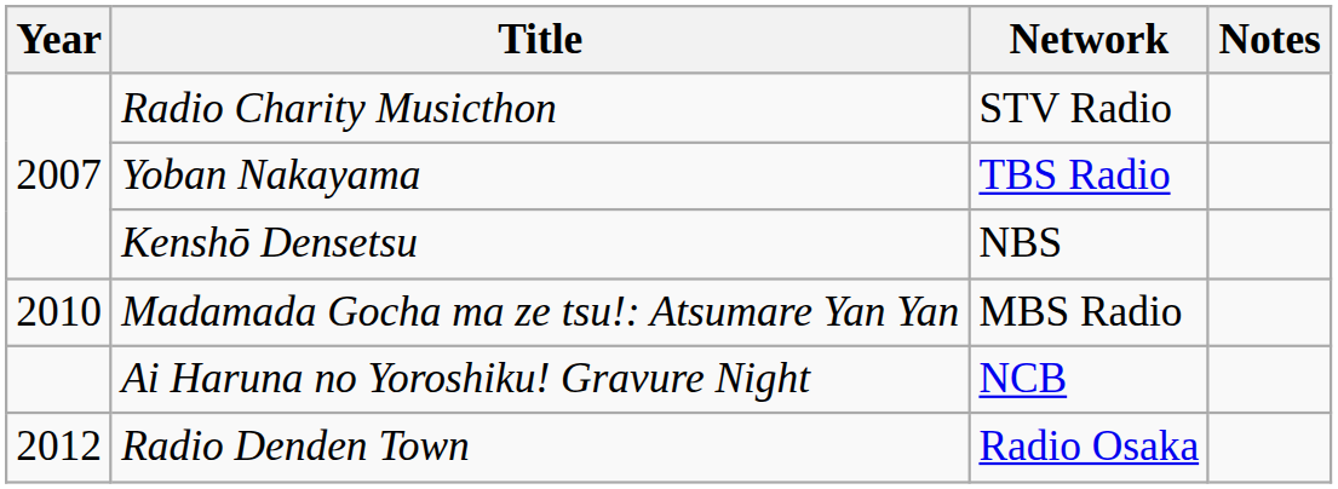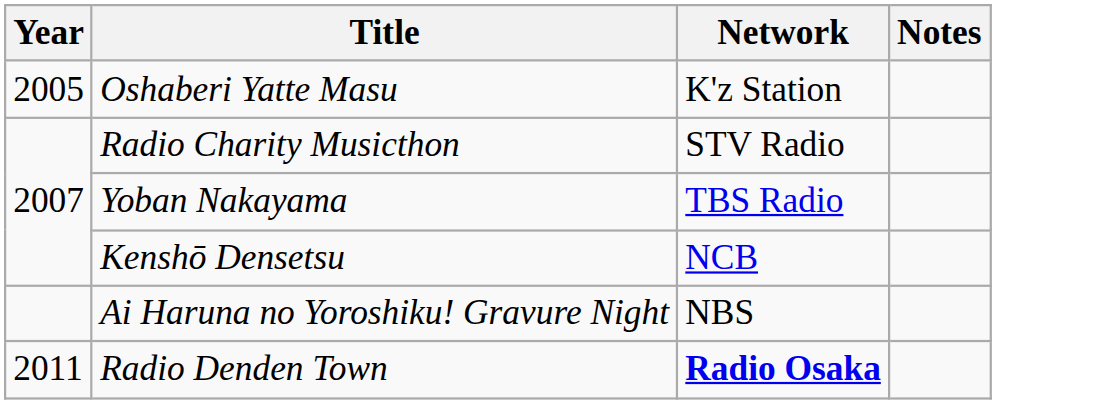 <table class="wikitable">
 <tr>
 <th>Year</th>
 <th>Title</th>
 <th>Network</th>
 <th>Notes</th>
+</tr>
+<tr>
+<td>2005</td>
+<td><em>Oshaberi Yatte Masu</em></td>
+<td>K'z Station</td>
+<td></td>
 </tr>
 <tr>
 <td rowspan="3">2007</td>
 <td><em>Radio Charity Musicthon</em></td>
 <td>STV Radio</td>
 <td></td>
 </tr>
 <tr>
 <td><em>Yoban Nakayama</em></td>
 <td><a href='#'>TBS Radio</a></td>
 <td></td>
 </tr>
 <tr>
 <td><em>Kenshō Densetsu</em></td>
-<td>NBS</td>
-<td></td>
-</tr>
-<tr>
-<td>2010</td>
-<td><em>Madamada Gocha ma ze tsu!: Atsumare Yan Yan</em></td>
-<td>MBS Radio</td>
+<td><a href='#'>NCB</a></td>
 <td></td>
 </tr>
 <tr>
 <td></td>
 <td><em>Ai Haruna no Yoroshiku! Gravure Night</em></td>
-<td><a href='#'>NCB</a></td>
+<td>NBS</td>
 <td></td>
 </tr>
 <tr>
-<td>2012</td>
+<td>2011</td>
 <td><em>Radio Denden Town</em></td>
-<td><a href='#'>Radio Osaka</a></td>
+<td><strong><a href='#'>Radio Osaka</a></strong></td>
 <td></td>
 </tr>
 </table>
